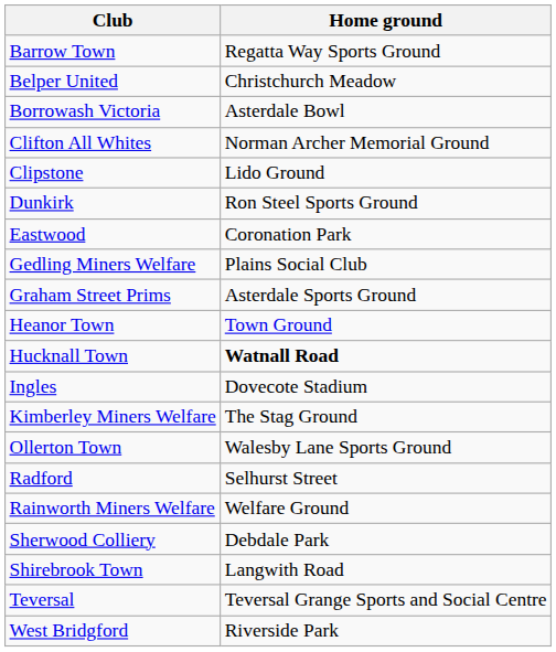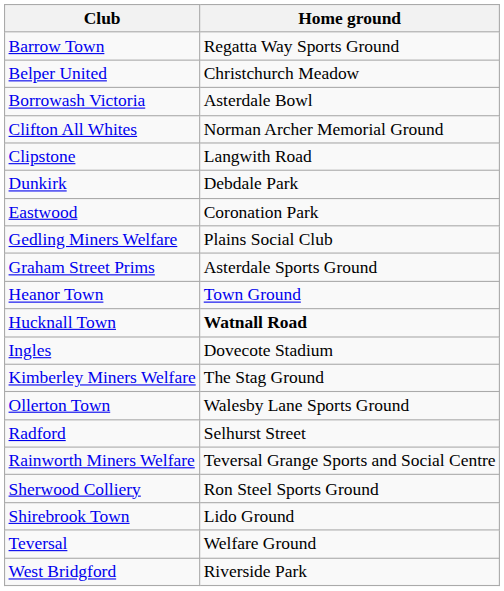 <table class="wikitable" border="1">
 <tr>
 <th>Club</th>
 <th>Home ground</th>
 </tr>
 <tr>
 <td><a href='#'>Barrow Town</a></td>
 <td>Regatta Way Sports Ground</td>
 </tr>
 <tr>
 <td><a href='#'>Belper United</a></td>
 <td>Christchurch Meadow</td>
 </tr>
 <tr>
 <td><a href='#'>Borrowash Victoria</a></td>
 <td>Asterdale Bowl</td>
 </tr>
 <tr>
 <td><a href='#'>Clifton All Whites</a></td>
 <td>Norman Archer Memorial Ground</td>
 </tr>
 <tr>
 <td><a href='#'>Clipstone</a></td>
-<td>Lido Ground</td>
+<td>Langwith Road</td>
 </tr>
 <tr>
 <td><a href='#'>Dunkirk</a></td>
-<td>Ron Steel Sports Ground</td>
+<td>Debdale Park</td>
 </tr>
 <tr>
 <td><a href='#'>Eastwood</a></td>
 <td>Coronation Park</td>
 </tr>
 <tr>
 <td><a href='#'>Gedling Miners Welfare</a></td>
 <td>Plains Social Club</td>
 </tr>
 <tr>
 <td><a href='#'>Graham Street Prims</a></td>
 <td>Asterdale Sports Ground</td>
 </tr>
 <tr>
 <td><a href='#'>Heanor Town</a></td>
 <td><a href='#'>Town Ground</a></td>
 </tr>
 <tr>
 <td><a href='#'>Hucknall Town</a></td>
 <td><strong>Watnall Road</strong></td>
 </tr>
 <tr>
 <td><a href='#'>Ingles</a></td>
 <td>Dovecote Stadium</td>
 </tr>
 <tr>
 <td><a href='#'>Kimberley Miners Welfare</a></td>
 <td>The Stag Ground</td>
 </tr>
 <tr>
 <td><a href='#'>Ollerton Town</a></td>
 <td>Walesby Lane Sports Ground</td>
 </tr>
 <tr>
 <td><a href='#'>Radford</a></td>
 <td>Selhurst Street</td>
 </tr>
 <tr>
 <td><a href='#'>Rainworth Miners Welfare</a></td>
-<td>Welfare Ground</td>
+<td>Teversal Grange Sports and Social Centre</td>
 </tr>
 <tr>
 <td><a href='#'>Sherwood Colliery</a></td>
-<td>Debdale Park</td>
+<td>Ron Steel Sports Ground</td>
 </tr>
 <tr>
 <td><a href='#'>Shirebrook Town</a></td>
-<td>Langwith Road</td>
+<td>Lido Ground</td>
 </tr>
 <tr>
 <td><a href='#'>Teversal</a></td>
-<td>Teversal Grange Sports and Social Centre</td>
+<td>Welfare Ground</td>
 </tr>
 <tr>
 <td><a href='#'>West Bridgford</a></td>
 <td>Riverside Park</td>
 </tr>
 </table>
